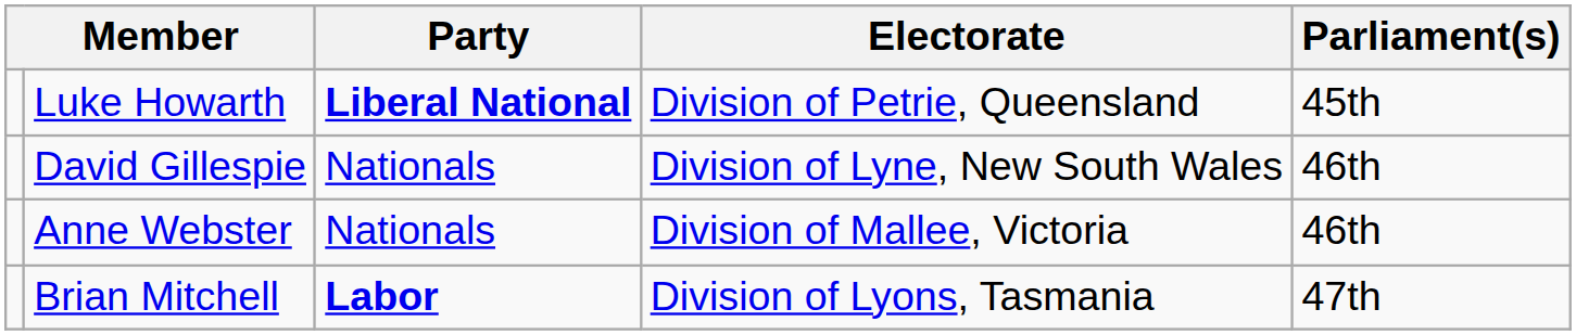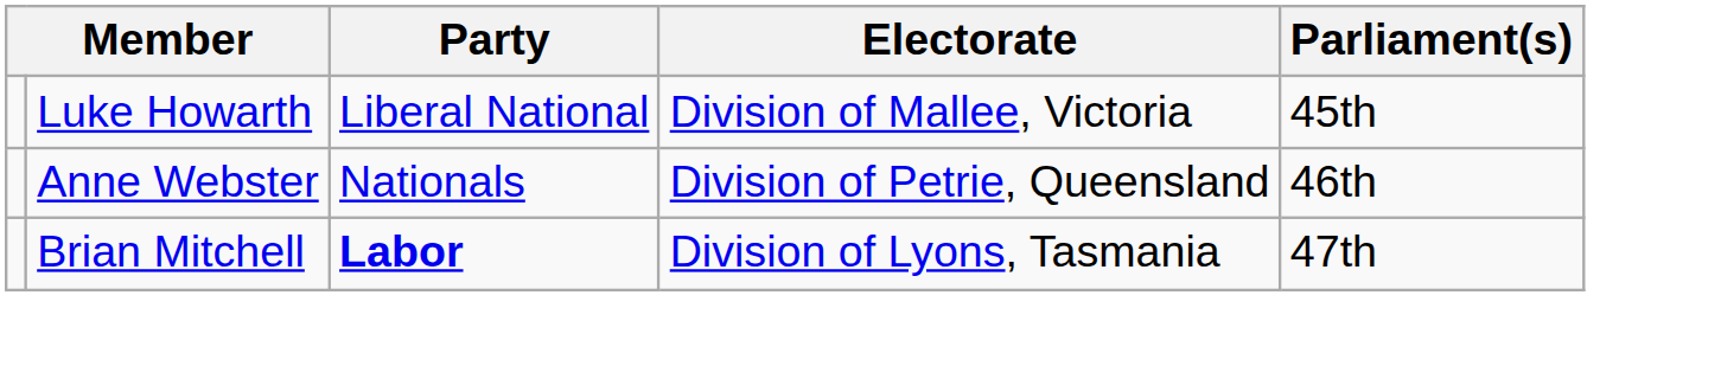 <table class="wikitable">
 <tr>
 <th colspan="2">Member</th>
 <th>Party</th>
 <th>Electorate</th>
 <th>Parliament(s)</th>
 </tr>
 <tr>
 <td></td>
 <td><a href='#'>Luke Howarth</a></td>
-<td><strong><a href='#'>Liberal National</a></strong></td>
-<td><a href='#'>Division of Petrie</a>, Queensland</td>
+<td><a href='#'>Liberal National</a></td>
+<td><a href='#'>Division of Mallee</a>, Victoria</td>
 <td>45th</td>
-</tr>
-<tr>
-<td></td>
-<td><a href='#'>David Gillespie</a></td>
-<td><a href='#'>Nationals</a></td>
-<td><a href='#'>Division of Lyne</a>, New South Wales</td>
-<td>46th </td>
 </tr>
 <tr>
 <td></td>
 <td><a href='#'>Anne Webster</a></td>
 <td><a href='#'>Nationals</a></td>
-<td><a href='#'>Division of Mallee</a>, Victoria</td>
+<td><a href='#'>Division of Petrie</a>, Queensland</td>
 <td>46th </td>
 </tr>
 <tr>
 <td></td>
 <td><a href='#'>Brian Mitchell</a></td>
 <td><strong><a href='#'>Labor</a></strong></td>
 <td><a href='#'>Division of Lyons</a>, Tasmania</td>
 <td>47th</td>
 </tr>
 </table>
